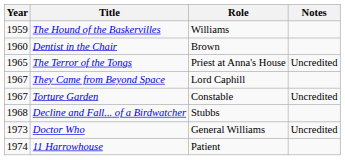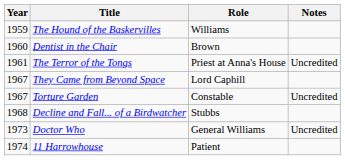 <table class="wikitable">
 <tr>
 <th>Year</th>
 <th>Title</th>
 <th>Role</th>
 <th>Notes</th>
 </tr>
 <tr>
 <td>1959</td>
 <td><em><a href='#'>The Hound of the Baskervilles</a></em></td>
 <td>Williams</td>
 <td></td>
 </tr>
 <tr>
 <td>1960</td>
 <td><em><a href='#'>Dentist in the Chair</a></em></td>
 <td>Brown</td>
 <td></td>
 </tr>
 <tr>
-<td>1965</td>
+<td>1961</td>
 <td><em><a href='#'>The Terror of the Tongs</a></em></td>
 <td>Priest at Anna's House</td>
 <td>Uncredited</td>
 </tr>
 <tr>
 <td>1967</td>
 <td><em><a href='#'>They Came from Beyond Space</a></em></td>
 <td>Lord Caphill</td>
 <td></td>
 </tr>
 <tr>
 <td>1967</td>
 <td><em><a href='#'>Torture Garden</a></em></td>
 <td>Constable</td>
 <td>Uncredited</td>
 </tr>
 <tr>
 <td>1968</td>
 <td><em><a href='#'>Decline and Fall... of a Birdwatcher</a></em></td>
 <td>Stubbs</td>
 <td></td>
 </tr>
 <tr>
 <td>1973</td>
 <td><em><a href='#'>Doctor Who</a></em></td>
 <td>General Williams</td>
 <td>Uncredited</td>
 </tr>
 <tr>
 <td>1974</td>
 <td><em><a href='#'>11 Harrowhouse</a></em></td>
 <td>Patient</td>
 <td></td>
 </tr>
 </table>
